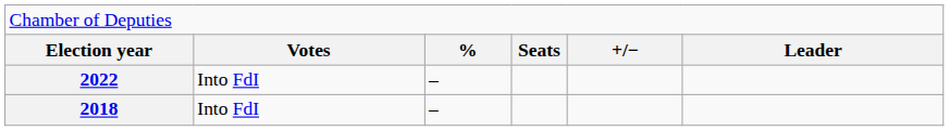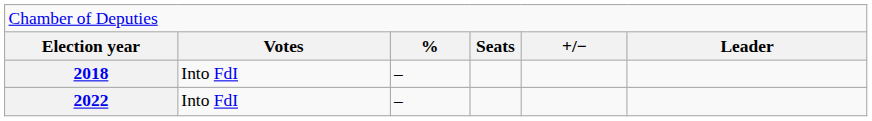 <table class=wikitable style="width:50%; border:1px #AAAAFF solid">
 <tr>
 <td colspan=6><a href='#'>Chamber of Deputies</a></td>
 </tr>
 <tr>
 <th width=13%>Election year</th>
 <th width=16%>Votes</th>
 <th width=6%>%</th>
 <th width=1%>Seats</th>
 <th width=8%>+/−</th>
 <th width=18%>Leader</th>
 </tr>
 <tr>
+<th><a href='#'>2018</a></th>
+<td>Into <a href='#'>FdI</a></td>
+<td>–</td>
+<td></td>
+<td></td>
+<td></td>
+</tr>
+<tr>
 <th><a href='#'>2022</a></th>
 <td>Into <a href='#'>FdI</a></td>
 <td>–</td>
 <td></td>
 <td></td>
 <td></td>
 </tr>
-<tr>
-<th><a href='#'>2018</a></th>
-<td>Into <a href='#'>FdI</a></td>
-<td>–</td>
-<td></td>
-<td></td>
-<td></td>
-</tr>
 </table>
